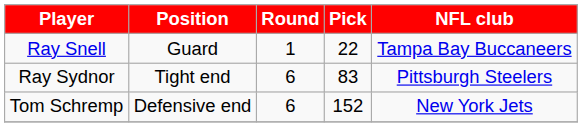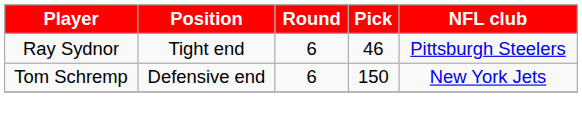 <table class="wikitable" width="80%">
 <tr align="center"  style="background:red;color:#FFFFFF;">
 <td><strong>Player</strong></td>
 <td><strong>Position</strong></td>
 <td><strong>Round</strong></td>
 <td><strong>Pick</strong></td>
 <td><strong>NFL club</strong></td>
 </tr>
 <tr align="center" bgcolor="">
-<td><a href='#'>Ray Snell</a></td>
-<td>Guard</td>
-<td>1</td>
-<td>22</td>
-<td><a href='#'>Tampa Bay Buccaneers</a></td>
-</tr>
-<tr align="center" bgcolor="">
 <td>Ray Sydnor</td>
 <td>Tight end</td>
 <td>6</td>
-<td>83</td>
+<td>46</td>
 <td><a href='#'>Pittsburgh Steelers</a></td>
 </tr>
 <tr align="center" bgcolor="">
 <td>Tom Schremp</td>
 <td>Defensive end</td>
 <td>6</td>
-<td>152</td>
+<td>150</td>
 <td><a href='#'>New York Jets</a></td>
 </tr>
 <tr align="center" bgcolor="">
 </tr>
 </table>
